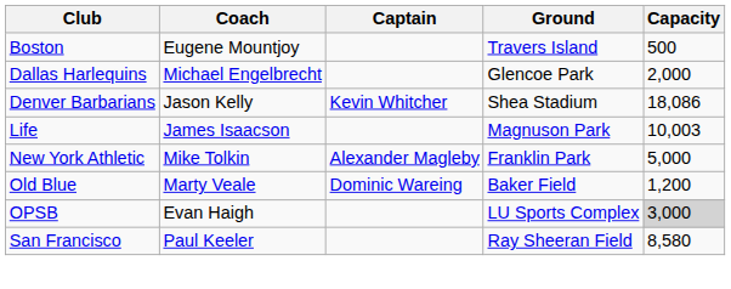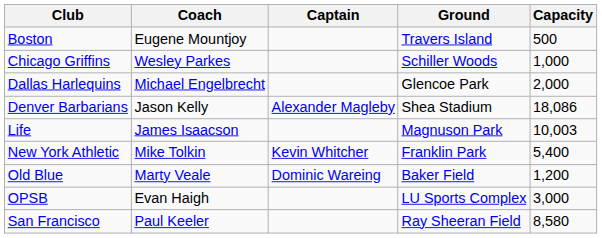 <table class="wikitable">
 <tr>
 <th>Club</th>
 <th>Coach</th>
 <th>Captain</th>
 <th>Ground</th>
 <th>Capacity</th>
 </tr>
 <tr>
 <td><a href='#'>Boston</a></td>
 <td> Eugene Mountjoy</td>
 <td></td>
 <td><a href='#'>Travers Island</a></td>
 <td>500</td>
 </tr>
 <tr>
+<td><a href='#'>Chicago Griffins</a></td>
+<td> <a href='#'>Wesley Parkes</a></td>
+<td></td>
+<td><a href='#'>Schiller Woods</a></td>
+<td>1,000</td>
+</tr>
+<tr>
 <td><a href='#'>Dallas Harlequins</a></td>
 <td> <a href='#'>Michael Engelbrecht</a></td>
 <td></td>
 <td>Glencoe Park</td>
 <td>2,000</td>
 </tr>
 <tr>
 <td><a href='#'>Denver Barbarians</a></td>
 <td> Jason Kelly</td>
-<td> <a href='#'>Kevin Whitcher</a></td>
+<td> <a href='#'>Alexander Magleby</a></td>
 <td>Shea Stadium</td>
 <td>18,086</td>
 </tr>
 <tr>
 <td><a href='#'>Life</a></td>
 <td> <a href='#'>James Isaacson</a></td>
 <td></td>
 <td><a href='#'>Magnuson Park</a></td>
 <td>10,003</td>
 </tr>
 <tr>
 <td><a href='#'>New York Athletic</a></td>
 <td> <a href='#'>Mike Tolkin</a></td>
-<td> <a href='#'>Alexander Magleby</a></td>
+<td> <a href='#'>Kevin Whitcher</a></td>
 <td><a href='#'>Franklin Park</a></td>
-<td>5,000</td>
+<td>5,400</td>
 </tr>
 <tr>
 <td><a href='#'>Old Blue</a></td>
 <td> <a href='#'>Marty Veale</a></td>
 <td> <a href='#'>Dominic Wareing</a></td>
 <td><a href='#'>Baker Field</a></td>
 <td>1,200</td>
 </tr>
 <tr>
 <td><a href='#'>OPSB</a></td>
 <td> Evan Haigh</td>
 <td></td>
 <td><a href='#'>LU Sports Complex</a></td>
-<td style="background: lightgrey;">3,000</td>
+<td>3,000</td>
 </tr>
 <tr>
 <td><a href='#'>San Francisco</a></td>
 <td> <a href='#'>Paul Keeler</a></td>
 <td></td>
 <td><a href='#'>Ray Sheeran Field</a></td>
 <td>8,580</td>
 </tr>
 </table>
